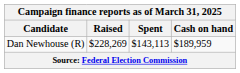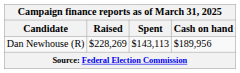 <table class="wikitable sortable">
 <tr>
 <th colspan=4>Campaign finance reports as of March 31, 2025</th>
 </tr>
 <tr style="text-align:center;">
 <th>Candidate</th>
 <th>Raised</th>
 <th>Spent</th>
 <th>Cash on hand</th>
 </tr>
 <tr>
 <td>Dan Newhouse (R)</td>
 <td>$228,269</td>
 <td>$143,113</td>
-<td>$189,959</td>
+<td>$189,956</td>
 </tr>
 <tr>
 <th colspan="4"><small>Source: <a href='#'>Federal Election Commission</a></small></th>
 </tr>
 </table>
